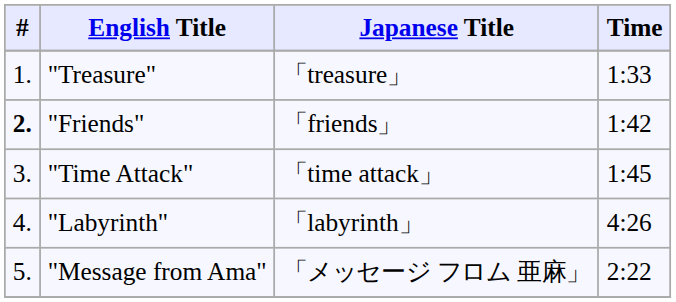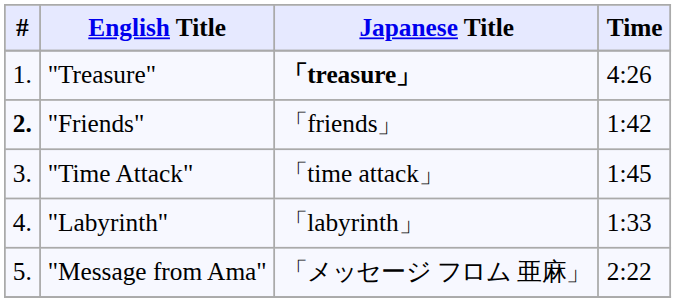 <table border="" cellpadding="4" cellspacing="0" style="border: 1px #aaaaaa solid; border-collapse: collapse; padding: 0.2em; margin: 1em 1em 1em 0; background: #f7f8ff; font-size:0.9em">
 <tr valign="middle" bgcolor="#e6e9ff">
 <th rowspan="1">#</th>
 <th rowspan="1"><a href='#'>English</a> Title</th>
 <th colspan="1"><a href='#'>Japanese</a> Title</th>
 <th rowspan="1">Time</th>
 </tr>
 <tr bgcolor="#e6e9ff">
 </tr>
 <tr>
 <td>1.</td>
 <td>"Treasure"</td>
-<td>「treasure」</td>
-<td>1:33</td>
+<td><strong>「treasure」</strong></td>
+<td>4:26</td>
 </tr>
 <tr>
 <td><strong>2.</strong></td>
 <td>"Friends"</td>
 <td>「friends」</td>
 <td>1:42</td>
 </tr>
 <tr>
 <td>3.</td>
 <td>"Time Attack"</td>
 <td>「time attack」</td>
 <td>1:45</td>
 </tr>
 <tr>
 <td>4.</td>
 <td>"Labyrinth"</td>
 <td>「labyrinth」</td>
-<td>4:26</td>
+<td>1:33</td>
 </tr>
 <tr>
 <td>5.</td>
 <td>"Message from Ama"</td>
 <td>「メッセージ フロム 亜麻」</td>
 <td>2:22</td>
 </tr>
 <tr>
 </tr>
 </table>
